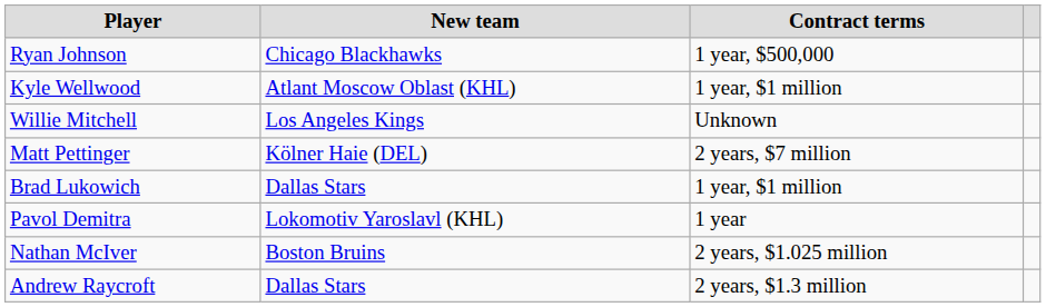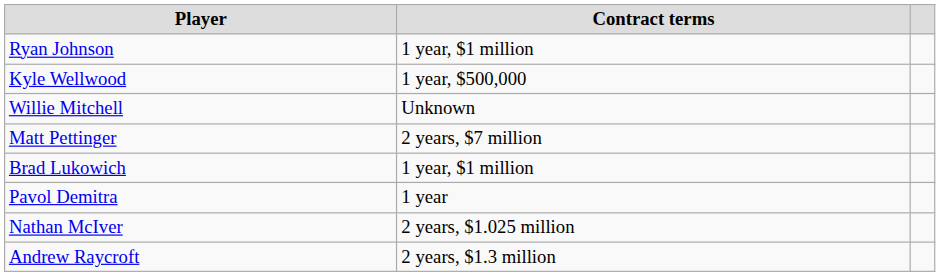 <table class="wikitable" width=90%>
 <tr align="center"  bgcolor="#dddddd">
 <td><strong>Player</strong></td>
-<td><strong>New team</strong></td>
 <td><strong>Contract terms</strong></td>
 <td></td>
 </tr>
 <tr>
 <td><a href='#'>Ryan Johnson</a></td>
-<td><a href='#'>Chicago Blackhawks</a></td>
+<td>1 year, $1 million</td>
+<td></td>
+</tr>
+<tr>
+<td><a href='#'>Kyle Wellwood</a></td>
 <td>1 year, $500,000</td>
 <td></td>
 </tr>
 <tr>
-<td><a href='#'>Kyle Wellwood</a></td>
-<td><a href='#'>Atlant Moscow Oblast</a> (<a href='#'>KHL</a>)</td>
-<td>1 year, $1 million</td>
-<td></td>
-</tr>
-<tr>
 <td><a href='#'>Willie Mitchell</a></td>
-<td><a href='#'>Los Angeles Kings</a></td>
 <td>Unknown</td>
 <td></td>
 </tr>
 <tr>
 <td><a href='#'>Matt Pettinger</a></td>
-<td><a href='#'>Kölner Haie</a> (<a href='#'>DEL</a>)</td>
 <td>2 years, $7 million</td>
 <td></td>
 </tr>
 <tr>
 <td><a href='#'>Brad Lukowich</a></td>
-<td><a href='#'>Dallas Stars</a></td>
 <td>1 year, $1 million</td>
 <td></td>
 </tr>
 <tr>
 <td><a href='#'>Pavol Demitra</a></td>
-<td><a href='#'>Lokomotiv Yaroslavl</a> (KHL)</td>
 <td>1 year</td>
 <td></td>
 </tr>
 <tr>
 <td><a href='#'>Nathan McIver</a></td>
-<td><a href='#'>Boston Bruins</a></td>
 <td>2 years, $1.025 million</td>
 <td></td>
 </tr>
 <tr>
 <td><a href='#'>Andrew Raycroft</a></td>
-<td><a href='#'>Dallas Stars</a></td>
 <td>2 years, $1.3 million</td>
 <td></td>
 </tr>
 </table>
